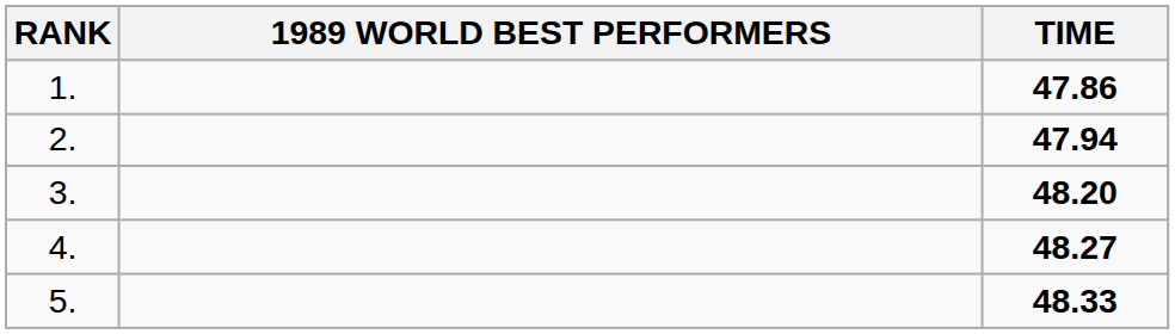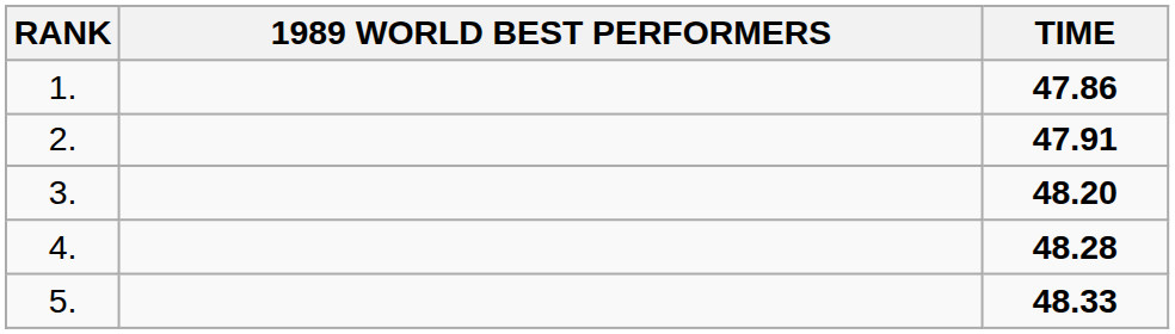 <table class="wikitable" style="border-collapse: collapse; font-size: 90%;">
 <tr>
 <th>RANK</th>
 <th align="center" style="width: 25em">1989 WORLD BEST PERFORMERS</th>
 <th align="center" style="width: 5em">TIME</th>
 </tr>
 <tr>
 <td align="center">1.</td>
 <td></td>
 <td align="center"><strong>47.86</strong></td>
 </tr>
 <tr>
 <td align="center">2.</td>
 <td></td>
-<td align="center"><strong>47.94</strong></td>
+<td align="center"><strong>47.91</strong></td>
 </tr>
 <tr>
 <td align="center">3.</td>
 <td></td>
 <td align="center"><strong>48.20</strong></td>
 </tr>
 <tr>
 <td align="center">4.</td>
 <td></td>
-<td align="center"><strong>48.27</strong></td>
+<td align="center"><strong>48.28</strong></td>
 </tr>
 <tr>
 <td align="center">5.</td>
 <td></td>
 <td align="center"><strong>48.33</strong></td>
 </tr>
 </table>
